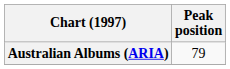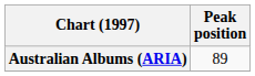 <table class="wikitable sortable plainrowheaders">
 <tr>
 <th scope="col">Chart (1997)</th>
 <th scope="col">Peak<br>position</th>
 </tr>
 <tr>
 <th scope="row">Australian Albums (<a href='#'>ARIA</a>)</th>
-<td align="center">79</td>
+<td align="center">89</td>
 </tr>
 <tr>
 </tr>
 <tr>
 </tr>
 </table>
